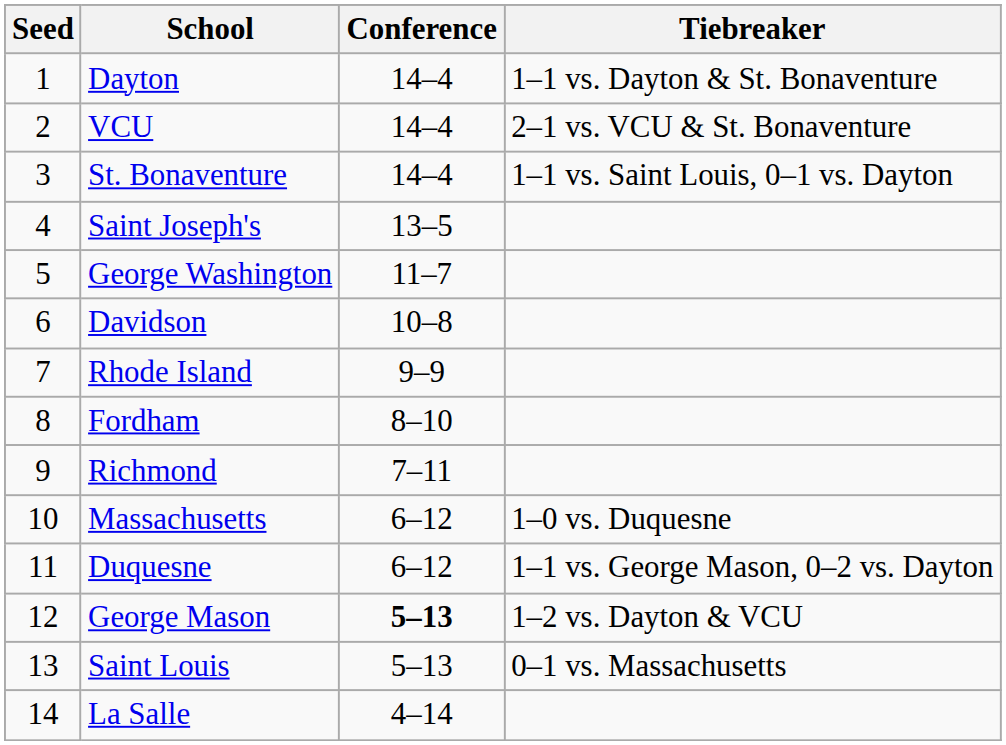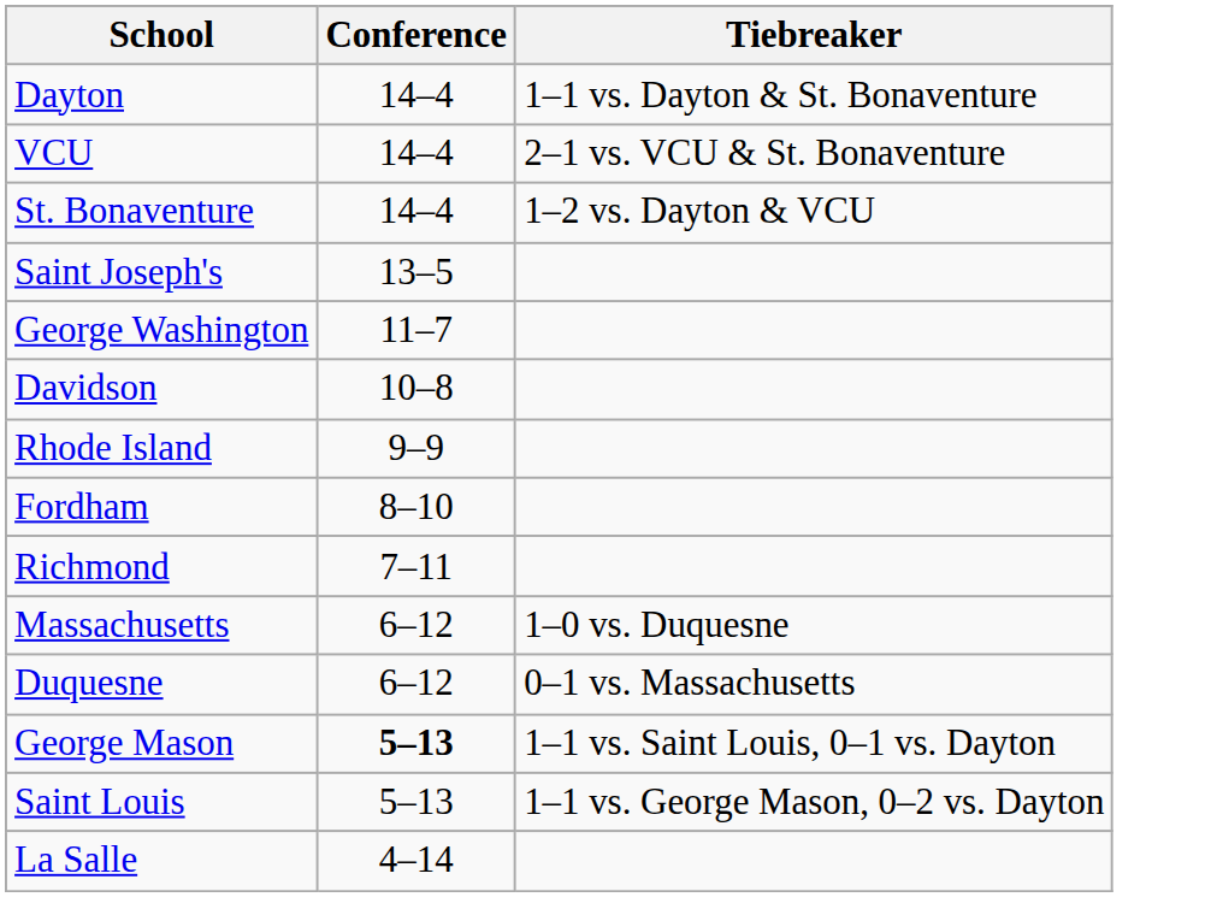 <table class="wikitable" style="text-align:center">
 <tr>
-<th>Seed</th>
 <th>School</th>
 <th>Conference</th>
 <th>Tiebreaker</th>
 </tr>
 <tr>
-<td>1</td>
 <td align=left><a href='#'>Dayton</a></td>
 <td>14–4</td>
 <td align=left>1–1 vs. Dayton & St. Bonaventure</td>
 </tr>
 <tr>
-<td>2</td>
 <td align=left><a href='#'>VCU</a></td>
 <td>14–4</td>
 <td align=left>2–1 vs. VCU & St. Bonaventure</td>
 </tr>
 <tr>
-<td>3</td>
 <td align=left><a href='#'>St. Bonaventure</a></td>
 <td>14–4</td>
-<td align=left>1–1 vs. Saint Louis, 0–1 vs. Dayton</td>
+<td align=left>1–2 vs. Dayton & VCU</td>
 </tr>
 <tr>
-<td>4</td>
 <td align=left><a href='#'>Saint Joseph's</a></td>
 <td>13–5</td>
 <td></td>
 </tr>
 <tr>
-<td>5</td>
 <td align=left><a href='#'>George Washington</a></td>
 <td>11–7</td>
 <td></td>
 </tr>
 <tr>
-<td>6</td>
 <td align=left><a href='#'>Davidson</a></td>
 <td>10–8</td>
 <td></td>
 </tr>
 <tr>
-<td>7</td>
 <td align=left><a href='#'>Rhode Island</a></td>
 <td>9–9</td>
 <td></td>
 </tr>
 <tr>
-<td>8</td>
 <td align=left><a href='#'>Fordham</a></td>
 <td>8–10</td>
 <td></td>
 </tr>
 <tr>
-<td>9</td>
 <td align=left><a href='#'>Richmond</a></td>
 <td>7–11</td>
 <td></td>
 </tr>
 <tr>
-<td>10</td>
 <td align=left><a href='#'>Massachusetts</a></td>
 <td>6–12</td>
 <td align=left>1–0 vs. Duquesne</td>
 </tr>
 <tr>
-<td>11</td>
 <td align=left><a href='#'>Duquesne</a></td>
 <td>6–12</td>
+<td align=left>0–1 vs. Massachusetts</td>
+</tr>
+<tr>
+<td align=left><a href='#'>George Mason</a></td>
+<td><strong>5–13</strong></td>
+<td align=left>1–1 vs. Saint Louis, 0–1 vs. Dayton</td>
+</tr>
+<tr>
+<td align=left><a href='#'>Saint Louis</a></td>
+<td>5–13</td>
 <td align=left>1–1 vs. George Mason, 0–2 vs. Dayton</td>
 </tr>
 <tr>
-<td>12</td>
-<td align=left><a href='#'>George Mason</a></td>
-<td><strong>5–13</strong></td>
-<td align=left>1–2 vs. Dayton & VCU</td>
-</tr>
-<tr>
-<td>13</td>
-<td align=left><a href='#'>Saint Louis</a></td>
-<td>5–13</td>
-<td align=left>0–1 vs. Massachusetts</td>
-</tr>
-<tr>
-<td>14</td>
 <td align=left><a href='#'>La Salle</a></td>
 <td>4–14</td>
 <td></td>
 </tr>
 </table>
